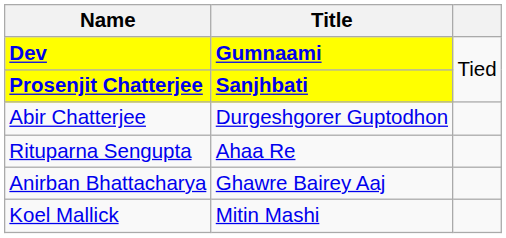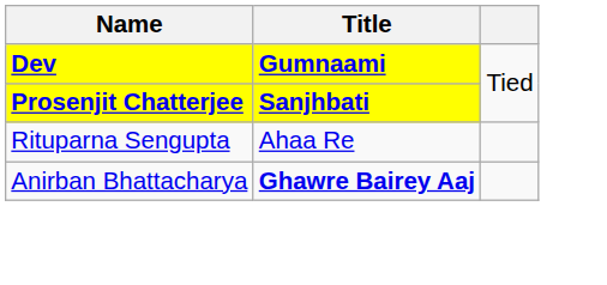 <table class="wikitable">
 <tr>
 <th>Name</th>
 <th>Title</th>
 <th></th>
 </tr>
 <tr>
 <td style="background:#FFFF00"><a href='#'><strong>Dev</strong></a></td>
 <td style="background:#FFFF00"><strong><a href='#'>Gumnaami</a></strong></td>
 <td rowspan="2">Tied</td>
 </tr>
 <tr>
 <td style="background:#FFFF00"><strong><a href='#'>Prosenjit Chatterjee</a></strong></td>
 <td style="background:#FFFF00"><strong><a href='#'>Sanjhbati</a></strong></td>
 </tr>
 <tr>
-<td><a href='#'>Abir Chatterjee</a></td>
-<td><a href='#'>Durgeshgorer Guptodhon</a></td>
-<td></td>
-</tr>
-<tr>
 <td><a href='#'>Rituparna Sengupta</a></td>
 <td><a href='#'>Ahaa Re</a></td>
 <td></td>
 </tr>
 <tr>
 <td><a href='#'>Anirban Bhattacharya</a></td>
-<td><a href='#'>Ghawre Bairey Aaj</a></td>
-<td></td>
-</tr>
-<tr>
-<td><a href='#'>Koel Mallick</a></td>
-<td><a href='#'>Mitin Mashi</a></td>
+<td><strong><a href='#'>Ghawre Bairey Aaj</a></strong></td>
 <td></td>
 </tr>
 </table>
